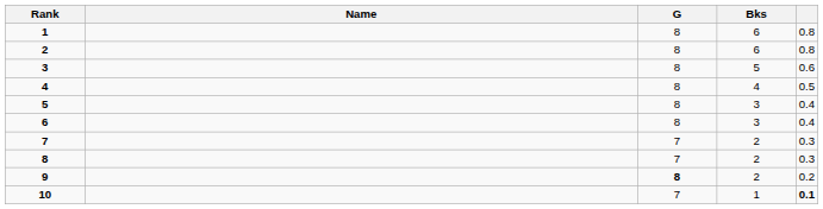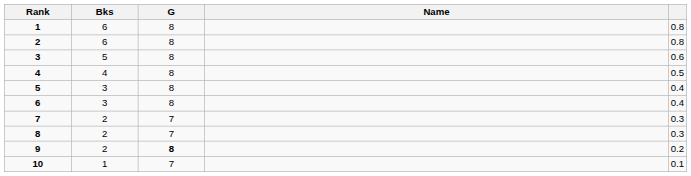 <table class="wikitable" style="width:90%;">
 <tr>
 <th style="width:10%;">Rank</th>
+<th style="width:10%;">Bks</th>
+<th style="width:10%;">G</th>
 <th style="width:70%;">Name</th>
-<th style="width:10%;">G</th>
-<th style="width:10%;">Bks</th>
 <th style="width:10%;"></th>
 </tr>
 <tr align=center>
 <td><strong>1</strong></td>
+<td>6</td>
+<td>8</td>
 <td align=left><strong></strong></td>
-<td>8</td>
-<td>6</td>
 <td>0.8</td>
 </tr>
 <tr align=center>
 <td><strong>2</strong></td>
+<td>6</td>
+<td>8</td>
 <td align=left></td>
-<td>8</td>
-<td>6</td>
 <td>0.8</td>
 </tr>
 <tr align=center>
 <td><strong>3</strong></td>
+<td>5</td>
+<td>8</td>
 <td align=left></td>
-<td>8</td>
-<td>5</td>
 <td>0.6</td>
 </tr>
 <tr align=center>
 <td><strong>4</strong></td>
+<td>4</td>
+<td>8</td>
 <td align=left></td>
-<td>8</td>
-<td>4</td>
 <td>0.5</td>
 </tr>
 <tr align=center>
 <td><strong>5</strong></td>
+<td>3</td>
+<td>8</td>
 <td align=left></td>
-<td>8</td>
-<td>3</td>
 <td>0.4</td>
 </tr>
 <tr align=center>
 <td><strong>6</strong></td>
+<td>3</td>
+<td>8</td>
 <td align=left></td>
-<td>8</td>
-<td>3</td>
 <td>0.4</td>
 </tr>
 <tr align=center>
 <td><strong>7</strong></td>
+<td>2</td>
+<td>7</td>
 <td align=left></td>
-<td>7</td>
-<td>2</td>
 <td>0.3</td>
 </tr>
 <tr align=center>
 <td><strong>8</strong></td>
+<td>2</td>
+<td>7</td>
 <td align=left></td>
-<td>7</td>
-<td>2</td>
 <td>0.3</td>
 </tr>
 <tr align=center>
 <td><strong>9</strong></td>
+<td>2</td>
+<td><strong>8</strong></td>
 <td align=left></td>
-<td><strong>8</strong></td>
-<td>2</td>
 <td>0.2</td>
 </tr>
 <tr align=center>
 <td><strong>10</strong></td>
+<td>1</td>
+<td>7</td>
 <td align=left></td>
-<td>7</td>
-<td>1</td>
-<td><strong>0.1</strong></td>
+<td>0.1</td>
 </tr>
 </table>
